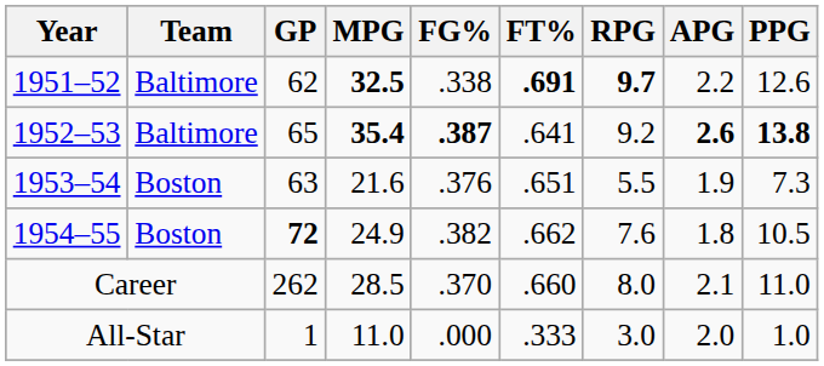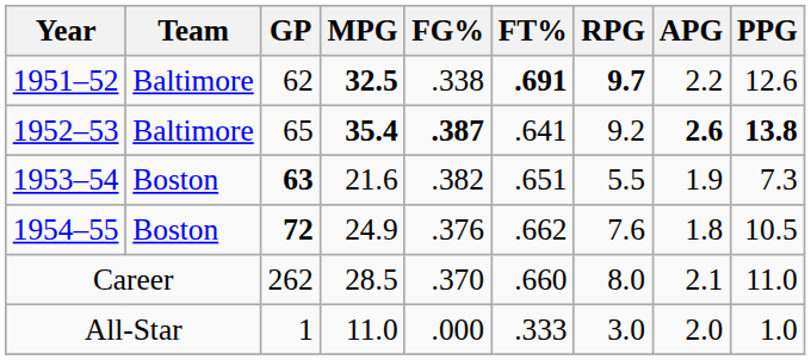 <table class="wikitable sortable" style="font-size:95%; text-align:right;">
 <tr>
 <th>Year</th>
 <th>Team</th>
 <th>GP</th>
 <th>MPG</th>
 <th>FG%</th>
 <th>FT%</th>
 <th>RPG</th>
 <th>APG</th>
 <th>PPG</th>
 </tr>
 <tr>
 <td style="text-align:left;"><a href='#'>1951–52</a></td>
 <td style="text-align:left;"><a href='#'>Baltimore</a></td>
 <td>62</td>
 <td><strong>32.5</strong></td>
 <td>.338</td>
 <td><strong>.691</strong></td>
 <td><strong>9.7</strong></td>
 <td>2.2</td>
 <td>12.6</td>
 </tr>
 <tr>
 <td style="text-align:left;"><a href='#'>1952–53</a></td>
 <td style="text-align:left;"><a href='#'>Baltimore</a></td>
 <td>65</td>
 <td><strong>35.4</strong></td>
 <td><strong>.387</strong></td>
 <td>.641</td>
 <td>9.2</td>
 <td><strong>2.6</strong></td>
 <td><strong>13.8</strong></td>
 </tr>
 <tr>
 <td style="text-align:left;"><a href='#'>1953–54</a></td>
 <td style="text-align:left;"><a href='#'>Boston</a></td>
-<td>63</td>
+<td><strong>63</strong></td>
 <td>21.6</td>
-<td>.376</td>
+<td>.382</td>
 <td>.651</td>
 <td>5.5</td>
 <td>1.9</td>
 <td>7.3</td>
 </tr>
 <tr>
 <td style="text-align:left;"><a href='#'>1954–55</a></td>
 <td style="text-align:left;"><a href='#'>Boston</a></td>
 <td><strong>72</strong></td>
 <td>24.9</td>
-<td>.382</td>
+<td>.376</td>
 <td>.662</td>
 <td>7.6</td>
 <td>1.8</td>
 <td>10.5</td>
 </tr>
 <tr class="sortbottom">
 <td colspan="2" style="text-align:center;">Career</td>
 <td>262</td>
 <td>28.5</td>
 <td>.370</td>
 <td>.660</td>
 <td>8.0</td>
 <td>2.1</td>
 <td>11.0</td>
 </tr>
 <tr class="sortbottom">
 <td colspan="2" style="text-align:center;">All-Star</td>
 <td>1</td>
 <td>11.0</td>
 <td>.000</td>
 <td>.333</td>
 <td>3.0</td>
 <td>2.0</td>
 <td>1.0</td>
 </tr>
 </table>
